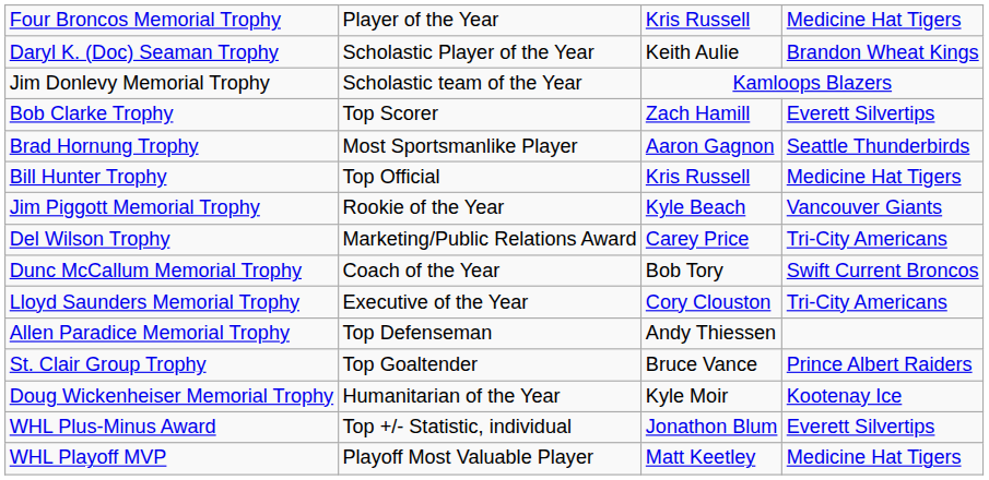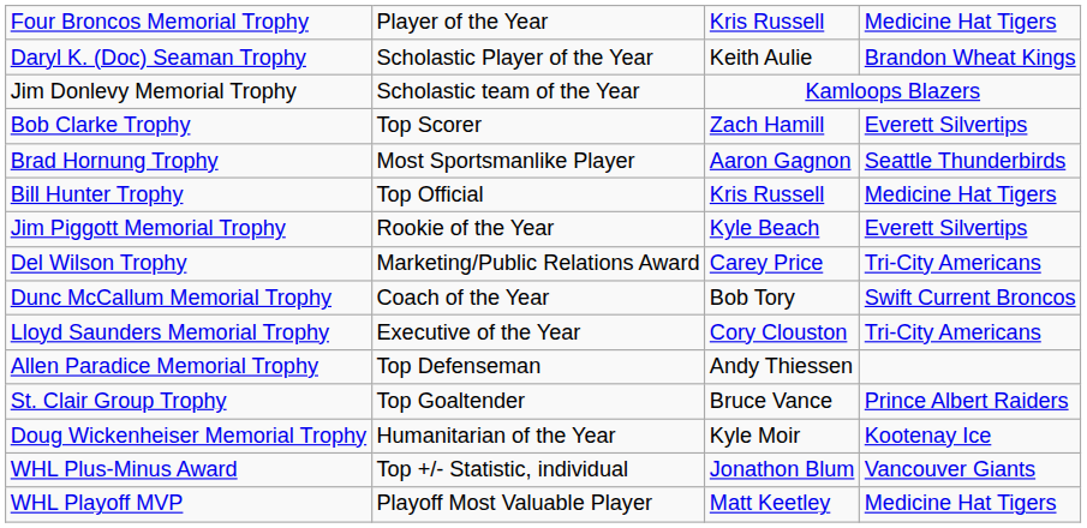 <table class="wikitable">
 <tr>
 <td><a href='#'>Four Broncos Memorial Trophy</a></td>
 <td>Player of the Year</td>
 <td><a href='#'>Kris Russell</a></td>
 <td><a href='#'>Medicine Hat Tigers</a></td>
 </tr>
 <tr>
 <td><a href='#'>Daryl K. (Doc) Seaman Trophy</a></td>
 <td>Scholastic Player of the Year</td>
 <td>Keith Aulie</td>
 <td><a href='#'>Brandon Wheat Kings</a></td>
 </tr>
 <tr>
 <td>Jim Donlevy Memorial Trophy</td>
 <td>Scholastic team of the Year</td>
 <td colspan="2" style="text-align:center;"><a href='#'>Kamloops Blazers</a></td>
 </tr>
 <tr>
 <td><a href='#'>Bob Clarke Trophy</a></td>
 <td>Top Scorer</td>
 <td><a href='#'>Zach Hamill</a></td>
 <td><a href='#'>Everett Silvertips</a></td>
 </tr>
 <tr>
 <td><a href='#'>Brad Hornung Trophy</a></td>
 <td>Most Sportsmanlike Player</td>
 <td><a href='#'>Aaron Gagnon</a></td>
 <td><a href='#'>Seattle Thunderbirds</a></td>
 </tr>
 <tr>
 <td><a href='#'>Bill Hunter Trophy</a></td>
 <td>Top Official</td>
 <td><a href='#'>Kris Russell</a></td>
 <td><a href='#'>Medicine Hat Tigers</a></td>
 </tr>
 <tr>
 <td><a href='#'>Jim Piggott Memorial Trophy</a></td>
 <td>Rookie of the Year</td>
 <td><a href='#'>Kyle Beach</a></td>
-<td><a href='#'>Vancouver Giants</a></td>
+<td><a href='#'>Everett Silvertips</a></td>
 </tr>
 <tr>
 <td><a href='#'>Del Wilson Trophy</a></td>
 <td>Marketing/Public Relations Award</td>
 <td><a href='#'>Carey Price</a></td>
 <td><a href='#'>Tri-City Americans</a></td>
 </tr>
 <tr>
 <td><a href='#'>Dunc McCallum Memorial Trophy</a></td>
 <td>Coach of the Year</td>
 <td>Bob Tory</td>
 <td><a href='#'>Swift Current Broncos</a></td>
 </tr>
 <tr>
 <td><a href='#'>Lloyd Saunders Memorial Trophy</a></td>
 <td>Executive of the Year</td>
 <td><a href='#'>Cory Clouston</a></td>
 <td><a href='#'>Tri-City Americans</a></td>
 </tr>
 <tr>
 <td><a href='#'>Allen Paradice Memorial Trophy</a></td>
 <td>Top Defenseman</td>
 <td>Andy Thiessen</td>
 <td></td>
 </tr>
 <tr>
 <td><a href='#'>St. Clair Group Trophy</a></td>
 <td>Top Goaltender</td>
 <td>Bruce Vance</td>
 <td><a href='#'>Prince Albert Raiders</a></td>
 </tr>
 <tr>
 <td><a href='#'>Doug Wickenheiser Memorial Trophy</a></td>
 <td>Humanitarian of the Year</td>
 <td>Kyle Moir</td>
 <td><a href='#'>Kootenay Ice</a></td>
 </tr>
 <tr>
 <td><a href='#'>WHL Plus-Minus Award</a></td>
 <td>Top +/- Statistic, individual</td>
 <td><a href='#'>Jonathon Blum</a></td>
-<td><a href='#'>Everett Silvertips</a></td>
+<td><a href='#'>Vancouver Giants</a></td>
 </tr>
 <tr>
 <td><a href='#'>WHL Playoff MVP</a></td>
 <td>Playoff Most Valuable Player</td>
 <td><a href='#'>Matt Keetley</a></td>
 <td><a href='#'>Medicine Hat Tigers</a></td>
 </tr>
 </table>
